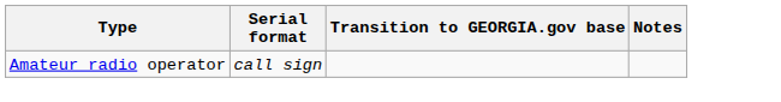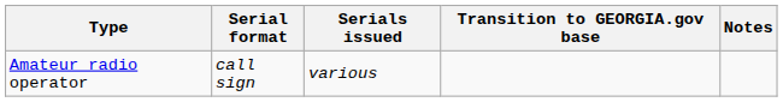 <table class=wikitable>
 <tr>
 <th>Type</th>
 <th>Serial<br>format</th>
+<th>Serials issued</th>
 <th>Transition to GEORGIA.gov base</th>
 <th>Notes</th>
 </tr>
 <tr>
 <td><a href='#'>Amateur radio</a> operator</td>
 <td><em>call sign</em></td>
+<td><em>various</em></td>
 <td></td>
 <td></td>
 </tr>
 </table>
